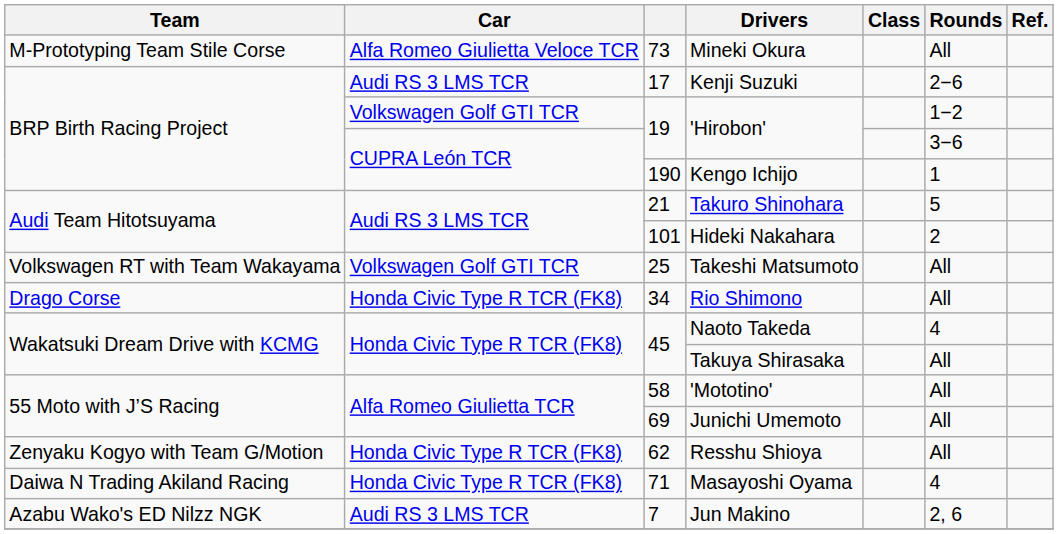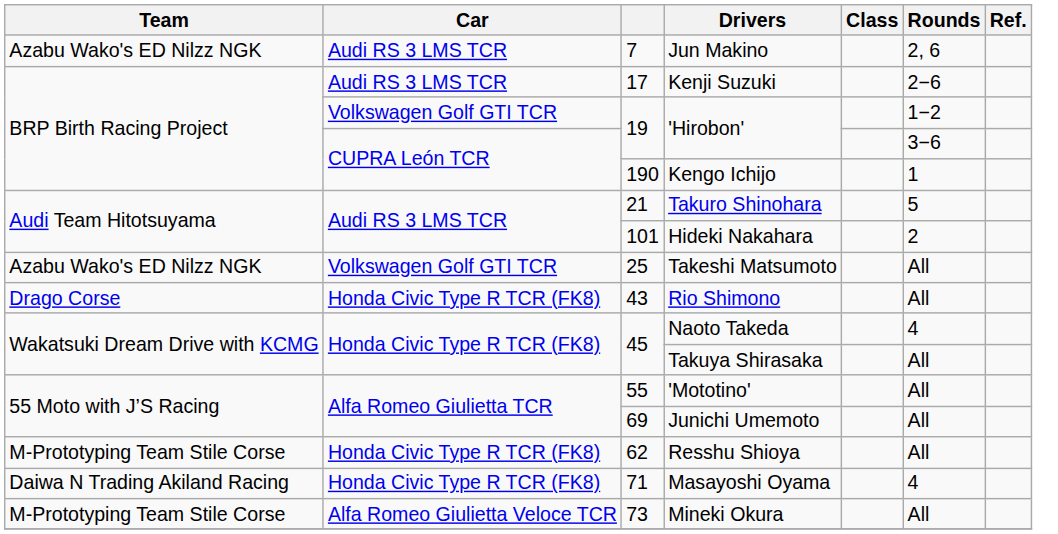 <table class="wikitable" style="font-size: 85%;">
 <tr>
 <th>Team</th>
 <th>Car</th>
 <th></th>
 <th>Drivers</th>
 <th>Class</th>
 <th>Rounds</th>
 <th>Ref.</th>
 </tr>
 <tr>
-<td>M-Prototyping Team Stile Corse</td>
-<td><a href='#'>Alfa Romeo Giulietta Veloce TCR</a></td>
-<td>73</td>
-<td>Mineki Okura</td>
+<td>Azabu Wako's ED Nilzz NGK</td>
+<td><a href='#'>Audi RS 3 LMS TCR</a></td>
+<td>7</td>
+<td>Jun Makino</td>
 <td></td>
-<td>All</td>
+<td>2, 6</td>
 <td></td>
 </tr>
 <tr>
 <td rowspan="4">BRP Birth Racing Project</td>
 <td><a href='#'>Audi RS 3 LMS TCR</a></td>
 <td>17</td>
 <td>Kenji Suzuki</td>
 <td></td>
 <td>2−6</td>
 <td></td>
 </tr>
 <tr>
 <td><a href='#'>Volkswagen Golf GTI TCR</a></td>
 <td rowspan="2">19</td>
 <td rowspan="2">'Hirobon'</td>
 <td></td>
 <td>1−2</td>
 <td></td>
 </tr>
 <tr>
 <td rowspan="2"><a href='#'>CUPRA León TCR</a></td>
 <td></td>
 <td>3−6</td>
 <td></td>
 </tr>
 <tr>
 <td>190</td>
 <td>Kengo Ichijo</td>
 <td align="center"></td>
 <td>1</td>
 <td></td>
 </tr>
 <tr>
 <td rowspan="2"><a href='#'>Audi</a> Team Hitotsuyama</td>
 <td rowspan="2"><a href='#'>Audi RS 3 LMS TCR</a></td>
 <td>21</td>
 <td><a href='#'>Takuro Shinohara</a></td>
 <td align="center"></td>
 <td>5</td>
 <td></td>
 </tr>
 <tr>
 <td>101</td>
 <td>Hideki Nakahara</td>
 <td align="center"></td>
 <td>2</td>
 <td></td>
 </tr>
 <tr>
-<td>Volkswagen RT with Team Wakayama</td>
+<td>Azabu Wako's ED Nilzz NGK</td>
 <td><a href='#'>Volkswagen Golf GTI TCR</a></td>
 <td>25</td>
 <td>Takeshi Matsumoto</td>
 <td></td>
 <td>All</td>
 <td></td>
 </tr>
 <tr>
 <td><a href='#'>Drago Corse</a></td>
 <td><a href='#'>Honda Civic Type R TCR (FK8)</a></td>
-<td>34</td>
+<td>43</td>
 <td><a href='#'>Rio Shimono</a></td>
 <td></td>
 <td>All</td>
 <td></td>
 </tr>
 <tr>
 <td rowspan="2">Wakatsuki Dream Drive with <a href='#'>KCMG</a></td>
 <td rowspan="2"><a href='#'>Honda Civic Type R TCR (FK8)</a></td>
 <td rowspan="2">45</td>
 <td>Naoto Takeda</td>
 <td></td>
 <td>4</td>
 <td></td>
 </tr>
 <tr>
 <td>Takuya Shirasaka</td>
 <td></td>
 <td>All</td>
 <td></td>
 </tr>
 <tr>
 <td rowspan="2">55 Moto with J’S Racing</td>
 <td rowspan="2"><a href='#'>Alfa Romeo Giulietta TCR</a></td>
-<td>58</td>
+<td>55</td>
 <td>'Mototino'</td>
 <td></td>
 <td>All</td>
 <td></td>
 </tr>
 <tr>
 <td>69</td>
 <td>Junichi Umemoto</td>
 <td></td>
 <td>All</td>
 <td></td>
 </tr>
 <tr>
-<td>Zenyaku Kogyo with Team G/Motion</td>
+<td>M-Prototyping Team Stile Corse</td>
 <td><a href='#'>Honda Civic Type R TCR (FK8)</a></td>
 <td>62</td>
 <td>Resshu Shioya</td>
 <td></td>
 <td>All</td>
 <td></td>
 </tr>
 <tr>
 <td>Daiwa N Trading Akiland Racing</td>
 <td><a href='#'>Honda Civic Type R TCR (FK8)</a></td>
 <td>71</td>
 <td>Masayoshi Oyama</td>
 <td></td>
 <td>4</td>
 <td></td>
 </tr>
 <tr>
-<td>Azabu Wako's ED Nilzz NGK</td>
-<td><a href='#'>Audi RS 3 LMS TCR</a></td>
-<td>7</td>
-<td>Jun Makino</td>
+<td>M-Prototyping Team Stile Corse</td>
+<td><a href='#'>Alfa Romeo Giulietta Veloce TCR</a></td>
+<td>73</td>
+<td>Mineki Okura</td>
 <td></td>
-<td>2, 6</td>
+<td>All</td>
 <td></td>
 </tr>
 <tr>
 </tr>
 </table>
